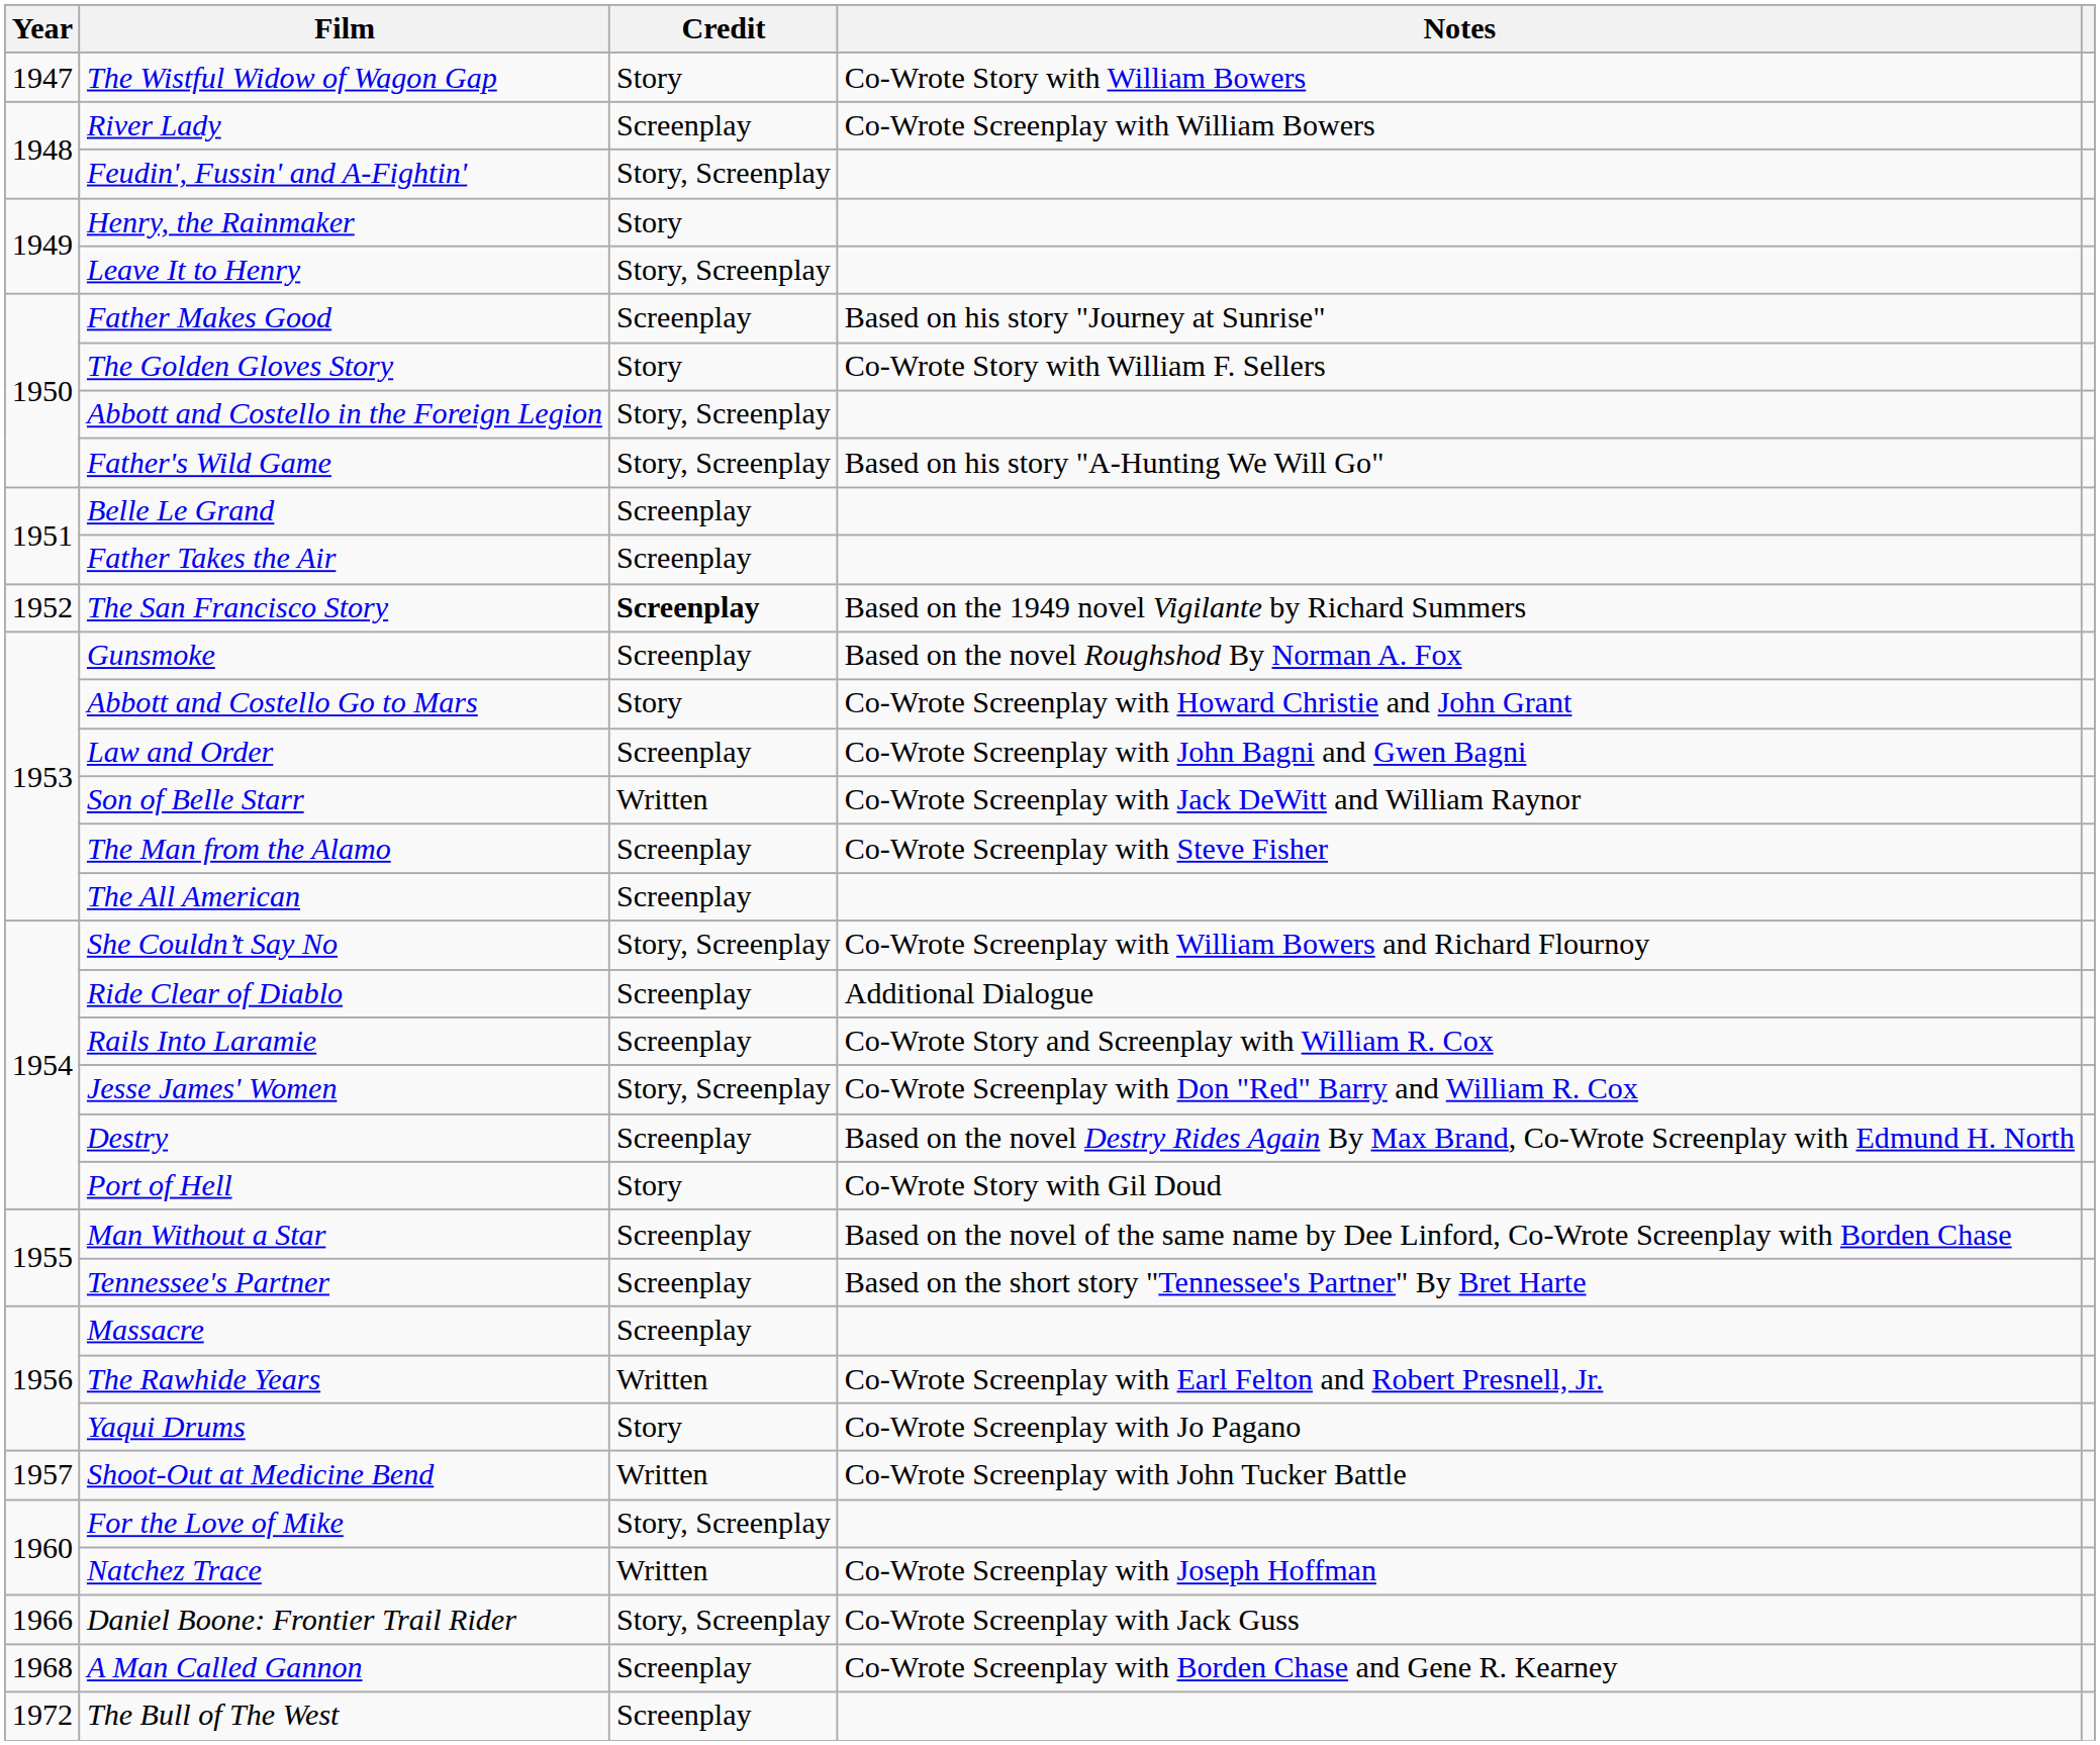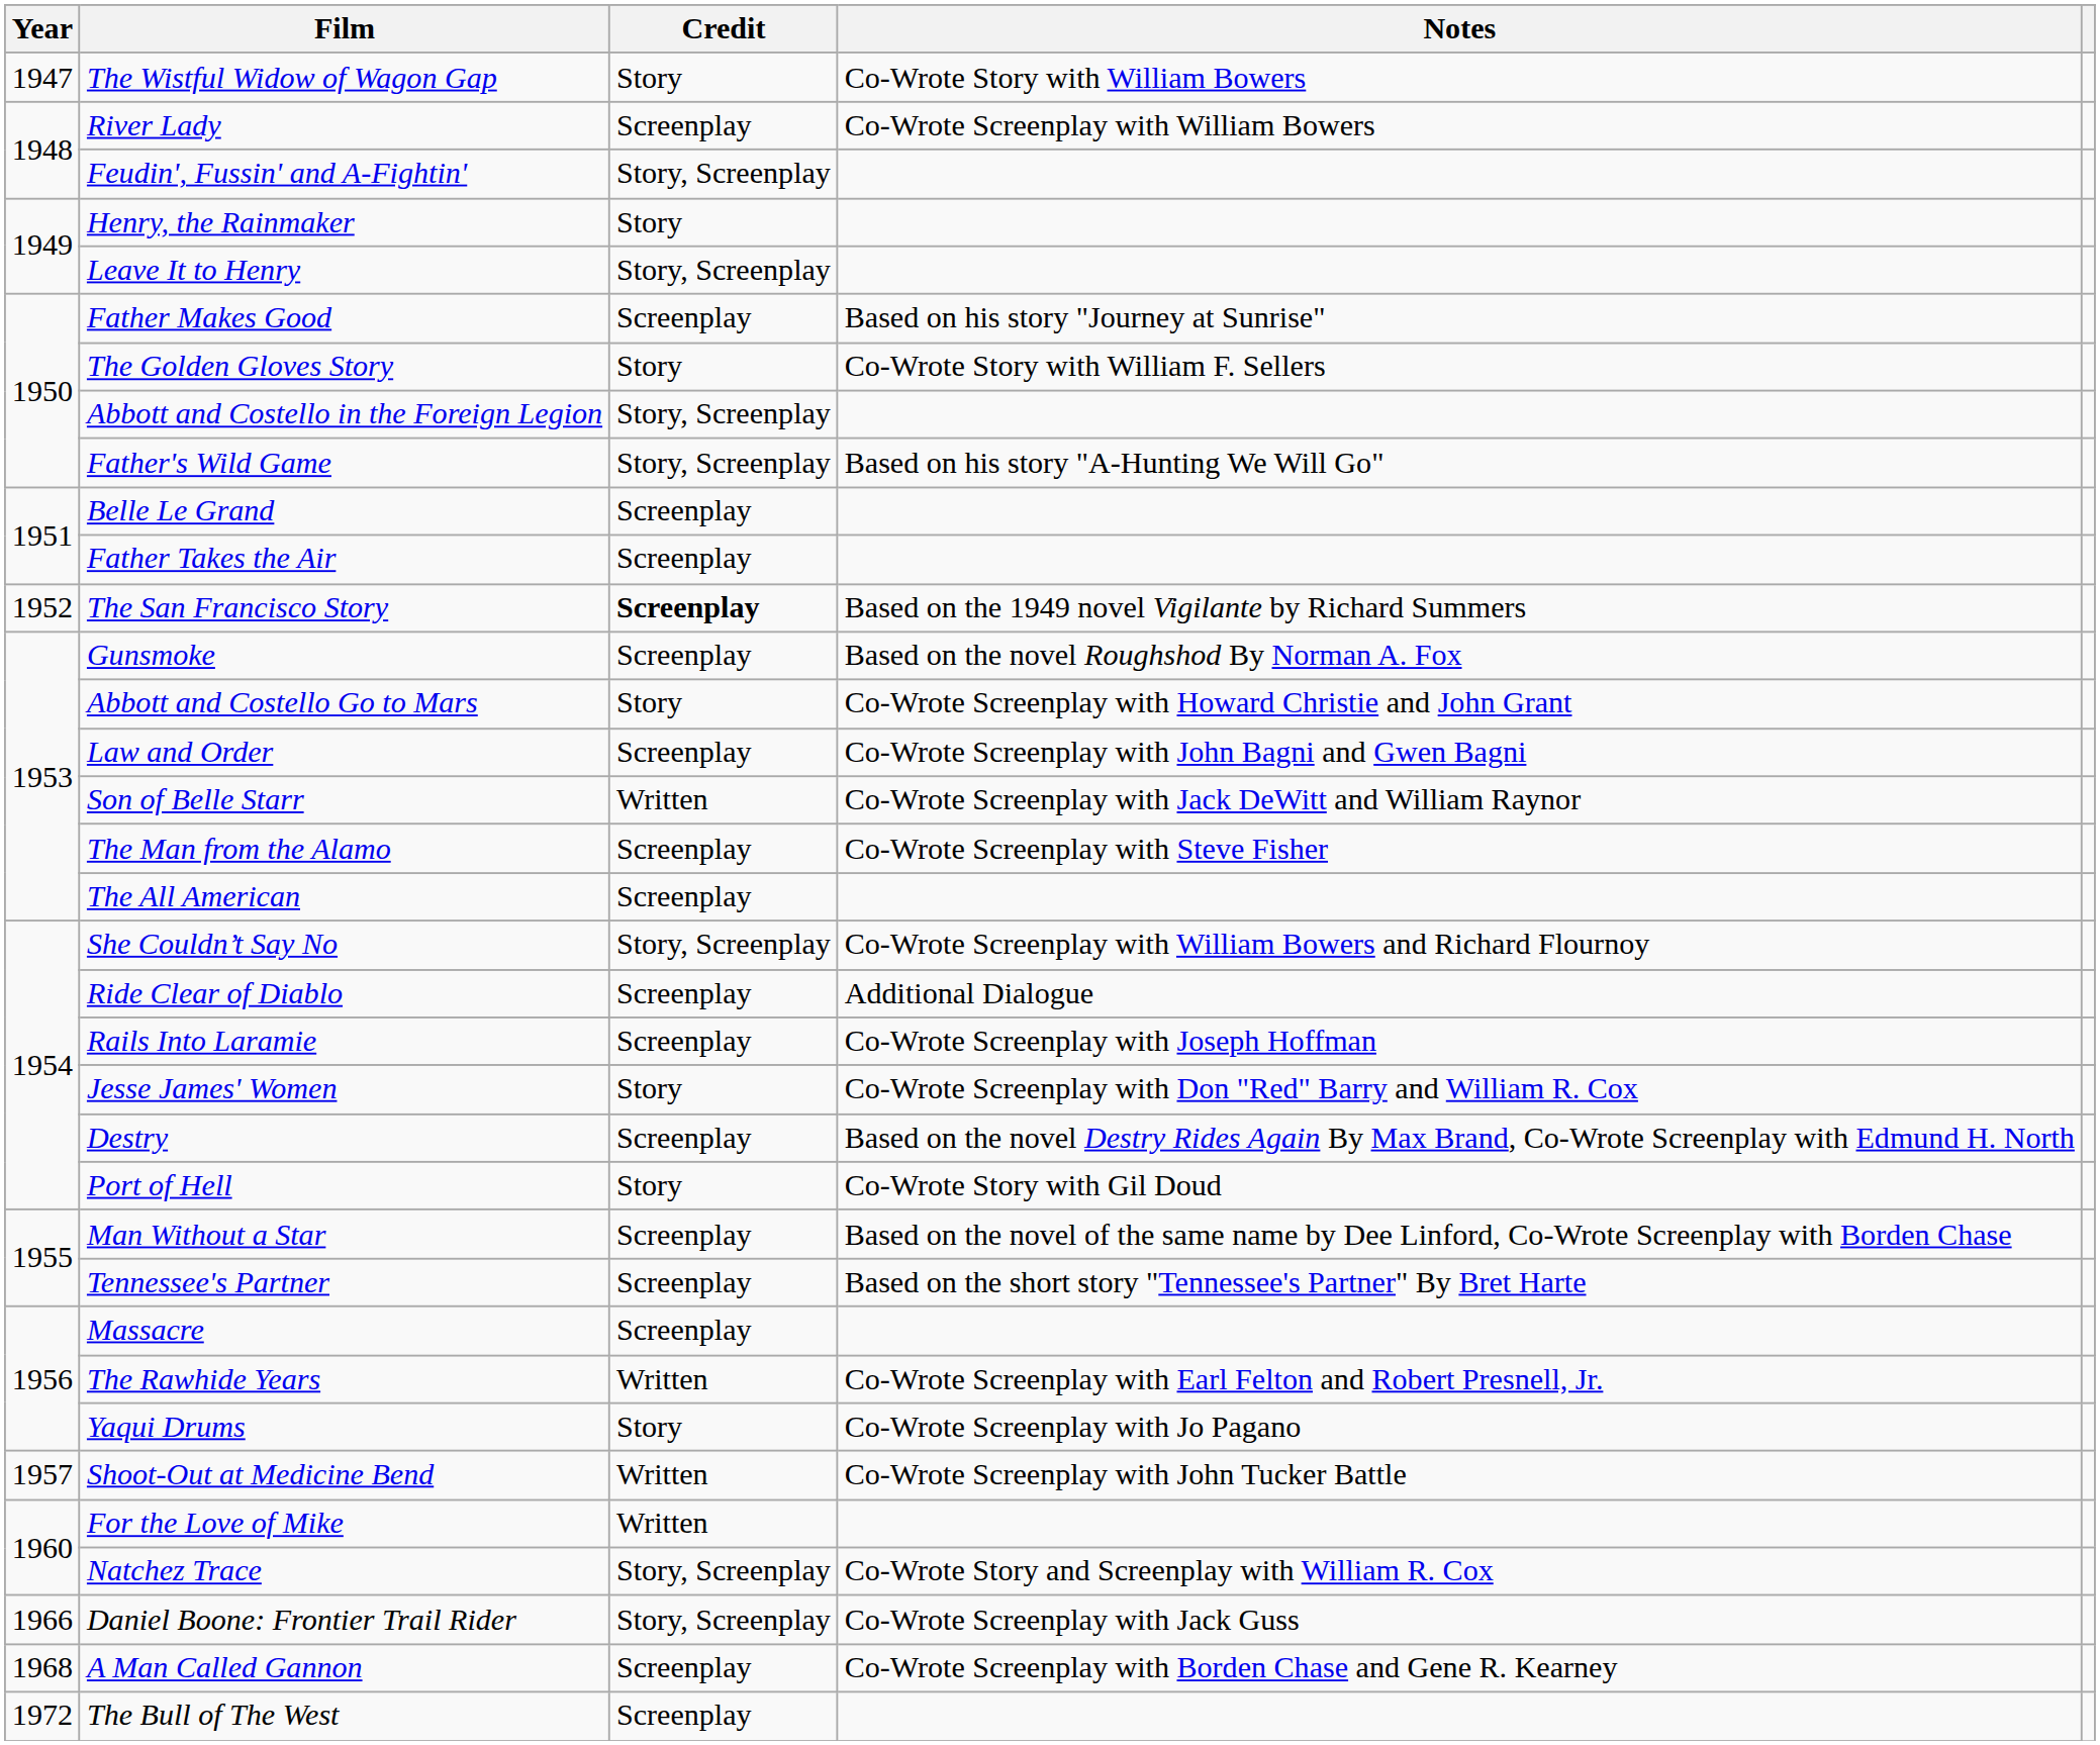 <table class="wikitable">
 <tr>
 <th>Year</th>
 <th>Film</th>
 <th>Credit</th>
 <th>Notes</th>
 <th></th>
 </tr>
 <tr>
 <td>1947</td>
 <td><em><a href='#'>The Wistful Widow of Wagon Gap</a></em></td>
 <td>Story</td>
 <td>Co-Wrote Story with <a href='#'>William Bowers</a></td>
 <td></td>
 </tr>
 <tr>
 <td rowspan=2>1948</td>
 <td><em><a href='#'>River Lady</a></em></td>
 <td>Screenplay</td>
 <td>Co-Wrote Screenplay with William Bowers</td>
 <td></td>
 </tr>
 <tr>
 <td><em><a href='#'>Feudin', Fussin' and A-Fightin'</a></em></td>
 <td>Story, Screenplay</td>
 <td></td>
 <td></td>
 </tr>
 <tr>
 <td rowspan=2>1949</td>
 <td><em><a href='#'>Henry, the Rainmaker</a></em></td>
 <td>Story</td>
 <td></td>
 <td></td>
 </tr>
 <tr>
 <td><em><a href='#'>Leave It to Henry</a></em></td>
 <td>Story, Screenplay</td>
 <td></td>
 <td></td>
 </tr>
 <tr>
 <td rowspan=4>1950</td>
 <td><em><a href='#'>Father Makes Good</a></em></td>
 <td>Screenplay</td>
 <td>Based on his story "Journey at Sunrise"</td>
 <td></td>
 </tr>
 <tr>
 <td><em><a href='#'>The Golden Gloves Story</a></em></td>
 <td>Story</td>
 <td>Co-Wrote Story with William F. Sellers</td>
 <td></td>
 </tr>
 <tr>
 <td><em><a href='#'>Abbott and Costello in the Foreign Legion</a></em></td>
 <td>Story, Screenplay</td>
 <td></td>
 <td></td>
 </tr>
 <tr>
 <td><em><a href='#'>Father's Wild Game</a></em></td>
 <td>Story, Screenplay</td>
 <td>Based on his story "A-Hunting We Will Go"</td>
 <td></td>
 </tr>
 <tr>
 <td rowspan=2>1951</td>
 <td><em><a href='#'>Belle Le Grand</a></em></td>
 <td>Screenplay</td>
 <td></td>
 <td></td>
 </tr>
 <tr>
 <td><em><a href='#'>Father Takes the Air</a></em></td>
 <td>Screenplay</td>
 <td></td>
 <td></td>
 </tr>
 <tr>
 <td>1952</td>
 <td><em><a href='#'>The San Francisco Story</a></em></td>
 <td><strong>Screenplay</strong></td>
 <td>Based on the 1949 novel <em>Vigilante</em> by Richard Summers</td>
 <td></td>
 </tr>
 <tr>
 <td rowspan=6>1953</td>
 <td><em><a href='#'>Gunsmoke</a></em></td>
 <td>Screenplay</td>
 <td>Based on the novel <em>Roughshod</em> By <a href='#'>Norman A. Fox</a></td>
 <td></td>
 </tr>
 <tr>
 <td><em><a href='#'>Abbott and Costello Go to Mars</a></em></td>
 <td>Story</td>
 <td>Co-Wrote Screenplay with <a href='#'>Howard Christie</a> and <a href='#'>John Grant</a></td>
 <td></td>
 </tr>
 <tr>
 <td><em><a href='#'>Law and Order</a></em></td>
 <td>Screenplay</td>
 <td>Co-Wrote Screenplay with <a href='#'>John Bagni</a> and <a href='#'>Gwen Bagni</a></td>
 <td></td>
 </tr>
 <tr>
 <td><em><a href='#'>Son of Belle Starr</a></em></td>
 <td>Written</td>
 <td>Co-Wrote Screenplay with <a href='#'>Jack DeWitt</a> and William Raynor</td>
 <td></td>
 </tr>
 <tr>
 <td><em><a href='#'>The Man from the Alamo</a></em></td>
 <td>Screenplay</td>
 <td>Co-Wrote Screenplay with <a href='#'>Steve Fisher</a></td>
 <td></td>
 </tr>
 <tr>
 <td><em><a href='#'>The All American</a></em></td>
 <td>Screenplay</td>
 <td></td>
 <td></td>
 </tr>
 <tr>
 <td rowspan=6>1954</td>
 <td><em><a href='#'>She Couldn’t Say No</a></em></td>
 <td>Story, Screenplay</td>
 <td>Co-Wrote Screenplay with <a href='#'>William Bowers</a> and Richard Flournoy</td>
 <td></td>
 </tr>
 <tr>
 <td><em><a href='#'>Ride Clear of Diablo</a></em></td>
 <td>Screenplay</td>
 <td>Additional Dialogue</td>
 <td></td>
 </tr>
 <tr>
 <td><em><a href='#'>Rails Into Laramie</a></em></td>
 <td>Screenplay</td>
-<td>Co-Wrote Story and Screenplay with <a href='#'>William R. Cox</a></td>
+<td>Co-Wrote Screenplay with <a href='#'>Joseph Hoffman</a></td>
 <td></td>
 </tr>
 <tr>
 <td><em><a href='#'>Jesse James' Women</a></em></td>
-<td>Story, Screenplay</td>
+<td>Story</td>
 <td>Co-Wrote Screenplay with <a href='#'>Don "Red" Barry</a> and <a href='#'>William R. Cox</a></td>
 <td></td>
 </tr>
 <tr>
 <td><em><a href='#'>Destry</a></em></td>
 <td>Screenplay</td>
 <td>Based on the novel <em><a href='#'>Destry Rides Again</a></em> By <a href='#'>Max Brand</a>, Co-Wrote Screenplay with <a href='#'>Edmund H. North</a></td>
 <td></td>
 </tr>
 <tr>
 <td><em><a href='#'>Port of Hell</a></em></td>
 <td>Story</td>
 <td>Co-Wrote Story with Gil Doud</td>
 <td></td>
 </tr>
 <tr>
 <td rowspan=2>1955</td>
 <td><em><a href='#'>Man Without a Star</a></em></td>
 <td>Screenplay</td>
 <td>Based on the novel of the same name by Dee Linford, Co-Wrote Screenplay with <a href='#'>Borden Chase</a></td>
 <td></td>
 </tr>
 <tr>
 <td><em><a href='#'>Tennessee's Partner</a></em></td>
 <td>Screenplay</td>
 <td>Based on the short story "<a href='#'>Tennessee's Partner</a>" By <a href='#'>Bret Harte</a></td>
 <td></td>
 </tr>
 <tr>
 <td rowspan=3>1956</td>
 <td><em><a href='#'>Massacre</a></em></td>
 <td>Screenplay</td>
 <td></td>
 <td></td>
 </tr>
 <tr>
 <td><em><a href='#'>The Rawhide Years</a></em></td>
 <td>Written</td>
 <td>Co-Wrote Screenplay with <a href='#'>Earl Felton</a> and <a href='#'>Robert Presnell, Jr.</a></td>
 <td></td>
 </tr>
 <tr>
 <td><em><a href='#'>Yaqui Drums</a></em></td>
 <td>Story</td>
 <td>Co-Wrote Screenplay with Jo Pagano</td>
 <td></td>
 </tr>
 <tr>
 <td>1957</td>
 <td><em><a href='#'>Shoot-Out at Medicine Bend</a></em></td>
 <td>Written</td>
 <td>Co-Wrote Screenplay with John Tucker Battle</td>
 <td></td>
 </tr>
 <tr>
 <td rowspan=2>1960</td>
 <td><em><a href='#'>For the Love of Mike</a></em></td>
-<td>Story, Screenplay</td>
+<td>Written</td>
 <td></td>
 </tr>
 <tr>
 <td><em><a href='#'>Natchez Trace</a></em></td>
-<td>Written</td>
-<td>Co-Wrote Screenplay with <a href='#'>Joseph Hoffman</a></td>
+<td>Story, Screenplay</td>
+<td>Co-Wrote Story and Screenplay with <a href='#'>William R. Cox</a></td>
 <td></td>
 </tr>
 <tr>
 <td>1966</td>
 <td><em>Daniel Boone: Frontier Trail Rider</em></td>
 <td>Story, Screenplay</td>
 <td>Co-Wrote Screenplay with Jack Guss</td>
 <td></td>
 </tr>
 <tr>
 <td>1968</td>
 <td><em><a href='#'>A Man Called Gannon</a></em></td>
 <td>Screenplay</td>
 <td>Co-Wrote Screenplay with <a href='#'>Borden Chase</a> and Gene R. Kearney</td>
 <td></td>
 </tr>
 <tr>
 <td>1972</td>
 <td><em>The Bull of The West</em></td>
 <td>Screenplay</td>
 <td></td>
 </tr>
 <tr>
 </tr>
 </table>
